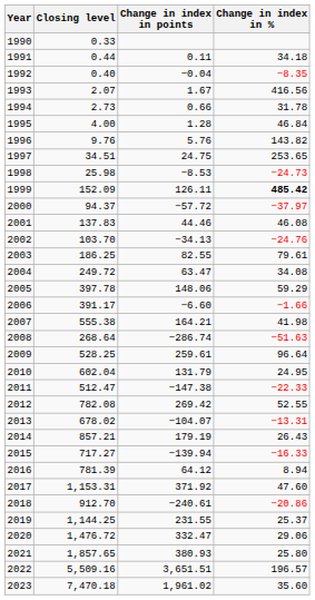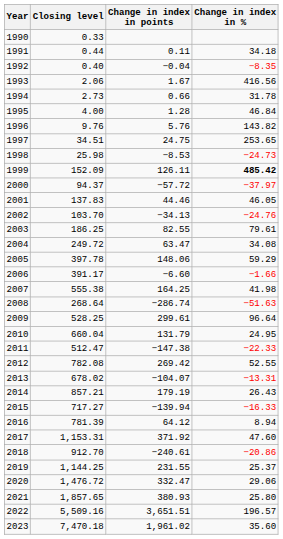 <table class="wikitable sortable" style="text-align:right;">
 <tr>
 <th>Year</th>
 <th>Closing level</th>
 <th>Change in index<br>in points</th>
 <th>Change in index<br>in %</th>
 </tr>
 <tr>
 <td>1990</td>
 <td>0.33</td>
 <td></td>
 <td></td>
 </tr>
 <tr>
 <td>1991</td>
 <td>0.44</td>
 <td>0.11</td>
 <td>34.18</td>
 </tr>
 <tr>
 <td>1992</td>
 <td>0.40</td>
 <td>−0.04</td>
 <td style="color:red">−8.35</td>
 </tr>
 <tr>
 <td>1993</td>
-<td>2.07</td>
+<td>2.06</td>
 <td>1.67</td>
 <td>416.56</td>
 </tr>
 <tr>
 <td>1994</td>
 <td>2.73</td>
 <td>0.66</td>
 <td>31.78</td>
 </tr>
 <tr>
 <td>1995</td>
 <td>4.00</td>
 <td>1.28</td>
 <td>46.84</td>
 </tr>
 <tr>
 <td>1996</td>
 <td>9.76</td>
 <td>5.76</td>
 <td>143.82</td>
 </tr>
 <tr>
 <td>1997</td>
 <td>34.51</td>
 <td>24.75</td>
 <td>253.65</td>
 </tr>
 <tr>
 <td>1998</td>
 <td>25.98</td>
 <td>−8.53</td>
 <td style="color:red">−24.73</td>
 </tr>
 <tr>
 <td>1999</td>
 <td>152.09</td>
 <td>126.11</td>
 <td><strong>485.42</strong></td>
 </tr>
 <tr>
 <td>2000</td>
 <td>94.37</td>
 <td>−57.72</td>
 <td style="color:red">−37.97</td>
 </tr>
 <tr>
 <td>2001</td>
 <td>137.83</td>
 <td>44.46</td>
-<td>46.08</td>
+<td>46.05</td>
 </tr>
 <tr>
 <td>2002</td>
 <td>103.70</td>
 <td>−34.13</td>
 <td style="color:red">−24.76</td>
 </tr>
 <tr>
 <td>2003</td>
 <td>186.25</td>
 <td>82.55</td>
 <td>79.61</td>
 </tr>
 <tr>
 <td>2004</td>
 <td>249.72</td>
 <td>63.47</td>
 <td>34.08</td>
 </tr>
 <tr>
 <td>2005</td>
 <td>397.78</td>
 <td>148.06</td>
 <td>59.29</td>
 </tr>
 <tr>
 <td>2006</td>
 <td>391.17</td>
 <td>−6.60</td>
 <td style="color:red">−1.66</td>
 </tr>
 <tr>
 <td>2007</td>
 <td>555.38</td>
-<td>164.21</td>
+<td>164.25</td>
 <td>41.98</td>
 </tr>
 <tr>
 <td>2008</td>
 <td>268.64</td>
 <td>−286.74</td>
 <td style="color:red">−51.63</td>
 </tr>
 <tr>
 <td>2009</td>
 <td>528.25</td>
-<td>259.61</td>
+<td>299.61</td>
 <td>96.64</td>
 </tr>
 <tr>
 <td>2010</td>
-<td>602.04</td>
+<td>660.04</td>
 <td>131.79</td>
 <td>24.95</td>
 </tr>
 <tr>
 <td>2011</td>
 <td>512.47</td>
 <td>−147.38</td>
 <td style="color:red">−22.33</td>
 </tr>
 <tr>
 <td>2012</td>
 <td>782.08</td>
 <td>269.42</td>
 <td>52.55</td>
 </tr>
 <tr>
 <td>2013</td>
 <td>678.02</td>
 <td>−104.07</td>
 <td style="color:red">−13.31</td>
 </tr>
 <tr>
 <td>2014</td>
 <td>857.21</td>
 <td>179.19</td>
 <td>26.43</td>
 </tr>
 <tr>
 <td>2015</td>
 <td>717.27</td>
 <td>−139.94</td>
 <td style="color:red">−16.33</td>
 </tr>
 <tr>
 <td>2016</td>
 <td>781.39</td>
 <td>64.12</td>
 <td>8.94</td>
 </tr>
 <tr>
 <td>2017</td>
 <td>1,153.31</td>
 <td>371.92</td>
 <td>47.60</td>
 </tr>
 <tr>
 <td>2018</td>
 <td>912.70</td>
 <td>−240.61</td>
 <td style="color:red">−20.86</td>
 </tr>
 <tr>
 <td>2019</td>
 <td>1,144.25</td>
 <td>231.55</td>
 <td>25.37</td>
 </tr>
 <tr>
 <td>2020</td>
 <td>1,476.72</td>
 <td>332.47</td>
 <td>29.06</td>
 </tr>
 <tr>
 <td>2021</td>
 <td>1,857.65</td>
 <td>380.93</td>
 <td>25.80</td>
 </tr>
 <tr>
 <td>2022</td>
 <td>5,509.16</td>
 <td>3,651.51</td>
 <td>196.57</td>
 </tr>
 <tr>
 <td>2023</td>
 <td>7,470.18</td>
 <td>1,961.02</td>
 <td>35.60</td>
 </tr>
 </table>
